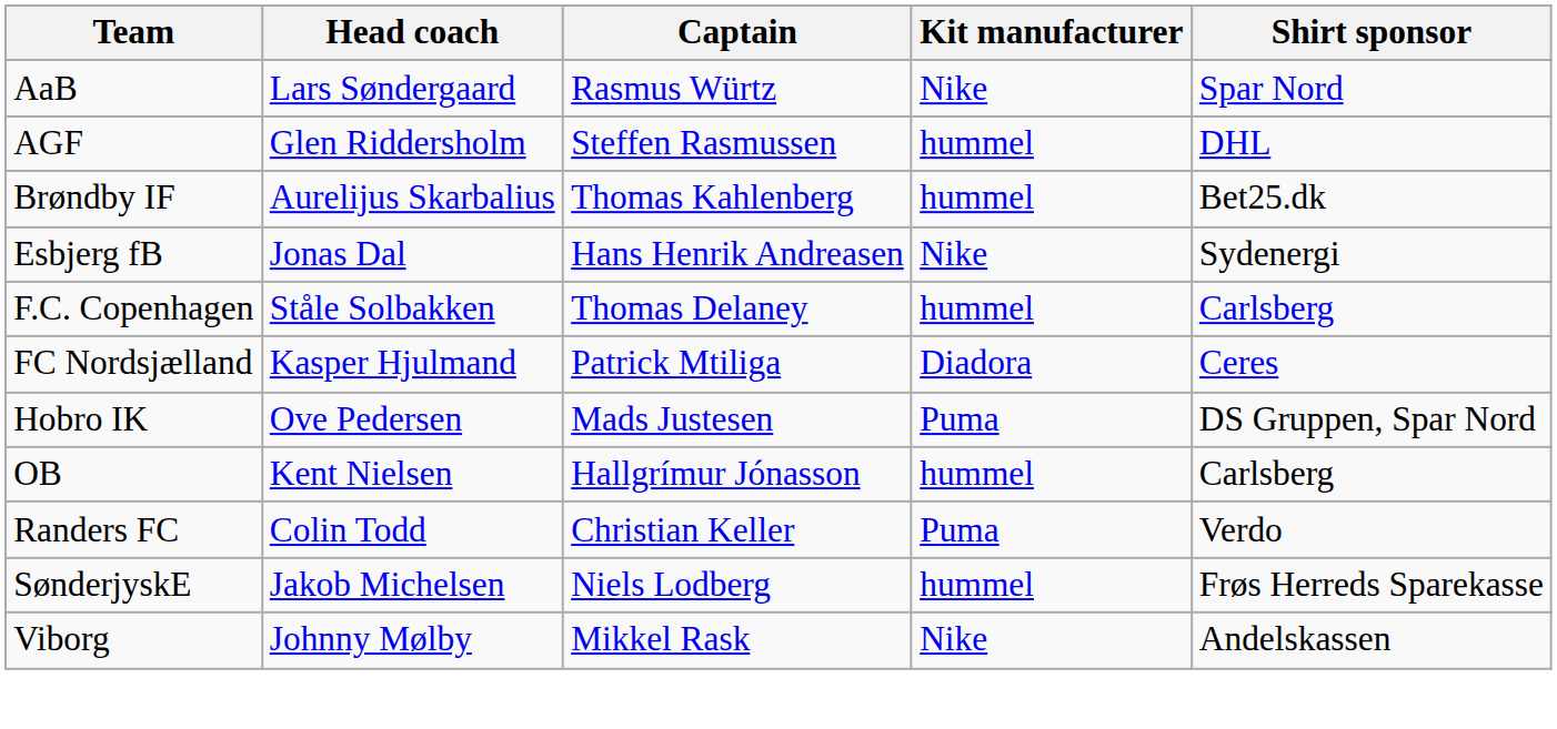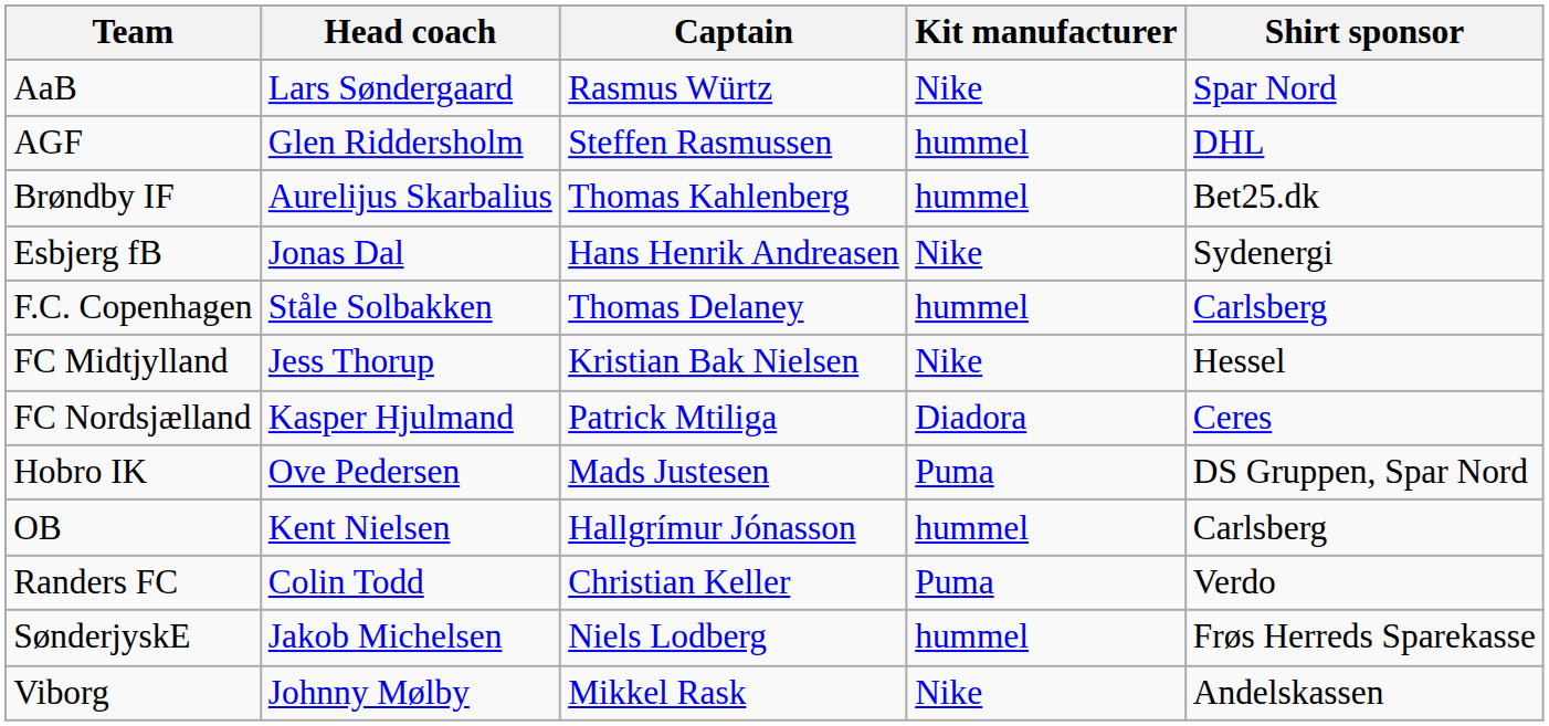 <table class="wikitable sortable" style="text-align: left;">
 <tr>
 <th>Team</th>
 <th>Head coach</th>
 <th>Captain</th>
 <th>Kit manufacturer</th>
 <th>Shirt sponsor</th>
 </tr>
 <tr>
 <td>AaB</td>
 <td> <a href='#'>Lars Søndergaard</a></td>
 <td> <a href='#'>Rasmus Würtz</a></td>
 <td><a href='#'>Nike</a></td>
 <td><a href='#'>Spar Nord</a></td>
 </tr>
 <tr>
 <td>AGF</td>
 <td> <a href='#'>Glen Riddersholm</a></td>
 <td> <a href='#'>Steffen Rasmussen</a></td>
 <td><a href='#'>hummel</a></td>
 <td><a href='#'>DHL</a></td>
 </tr>
 <tr>
 <td>Brøndby IF</td>
 <td> <a href='#'>Aurelijus Skarbalius</a></td>
 <td> <a href='#'>Thomas Kahlenberg</a></td>
 <td><a href='#'>hummel</a></td>
 <td>Bet25.dk</td>
 </tr>
 <tr>
 <td>Esbjerg fB</td>
 <td> <a href='#'>Jonas Dal</a></td>
 <td> <a href='#'>Hans Henrik Andreasen</a></td>
 <td><a href='#'>Nike</a></td>
 <td>Sydenergi</td>
 </tr>
 <tr>
 <td>F.C. Copenhagen</td>
 <td> <a href='#'>Ståle Solbakken</a></td>
 <td> <a href='#'>Thomas Delaney</a></td>
 <td><a href='#'>hummel</a></td>
 <td><a href='#'>Carlsberg</a></td>
 </tr>
 <tr>
+<td>FC Midtjylland</td>
+<td> <a href='#'>Jess Thorup</a></td>
+<td> <a href='#'>Kristian Bak Nielsen</a></td>
+<td><a href='#'>Nike</a></td>
+<td>Hessel</td>
+</tr>
+<tr>
 <td>FC Nordsjælland</td>
 <td> <a href='#'>Kasper Hjulmand</a></td>
 <td> <a href='#'>Patrick Mtiliga</a></td>
 <td><a href='#'>Diadora</a></td>
 <td><a href='#'>Ceres</a></td>
 </tr>
 <tr>
 <td>Hobro IK</td>
 <td> <a href='#'>Ove Pedersen</a></td>
 <td> <a href='#'>Mads Justesen</a></td>
 <td><a href='#'>Puma</a></td>
 <td>DS Gruppen, Spar Nord</td>
 </tr>
 <tr>
 <td>OB</td>
 <td> <a href='#'>Kent Nielsen</a></td>
 <td> <a href='#'>Hallgrímur Jónasson</a></td>
 <td><a href='#'>hummel</a></td>
 <td>Carlsberg</td>
 </tr>
 <tr>
 <td>Randers FC</td>
 <td> <a href='#'>Colin Todd</a></td>
 <td> <a href='#'>Christian Keller</a></td>
 <td><a href='#'>Puma</a></td>
 <td>Verdo</td>
 </tr>
 <tr>
 <td>SønderjyskE</td>
 <td> <a href='#'>Jakob Michelsen</a></td>
 <td> <a href='#'>Niels Lodberg</a></td>
 <td><a href='#'>hummel</a></td>
 <td>Frøs Herreds Sparekasse</td>
 </tr>
 <tr>
 <td>Viborg</td>
 <td> <a href='#'>Johnny Mølby</a></td>
 <td> <a href='#'>Mikkel Rask</a></td>
 <td><a href='#'>Nike</a></td>
 <td>Andelskassen</td>
 </tr>
 </table>
